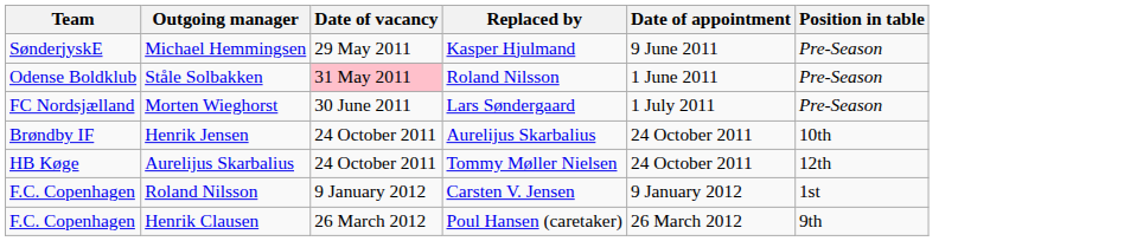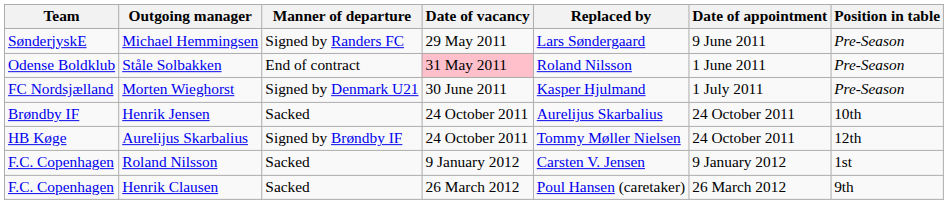 <table class="wikitable">
 <tr>
 <th>Team</th>
 <th>Outgoing manager</th>
+<th>Manner of departure</th>
 <th>Date of vacancy</th>
 <th>Replaced by</th>
 <th>Date of appointment</th>
 <th>Position in table</th>
 </tr>
 <tr>
 <td><a href='#'>SønderjyskE</a></td>
 <td> <a href='#'>Michael Hemmingsen</a></td>
+<td>Signed by <a href='#'>Randers FC</a></td>
 <td>29 May 2011</td>
-<td> <a href='#'>Kasper Hjulmand</a></td>
+<td> <a href='#'>Lars Søndergaard</a></td>
 <td>9 June 2011</td>
 <td><em>Pre-Season</em></td>
 </tr>
 <tr>
 <td><a href='#'>Odense Boldklub</a></td>
 <td> <a href='#'>Ståle Solbakken</a></td>
+<td>End of contract</td>
 <td style="background: pink;">31 May 2011</td>
 <td> <a href='#'>Roland Nilsson</a></td>
 <td>1 June 2011</td>
 <td><em>Pre-Season</em></td>
 </tr>
 <tr>
 <td><a href='#'>FC Nordsjælland</a></td>
 <td> <a href='#'>Morten Wieghorst</a></td>
+<td>Signed by <a href='#'>Denmark U21</a></td>
 <td>30 June 2011</td>
-<td> <a href='#'>Lars Søndergaard</a></td>
+<td> <a href='#'>Kasper Hjulmand</a></td>
 <td>1 July 2011</td>
 <td><em>Pre-Season</em></td>
 </tr>
 <tr>
 <td><a href='#'>Brøndby IF</a></td>
 <td> <a href='#'>Henrik Jensen</a></td>
+<td>Sacked</td>
 <td>24 October 2011</td>
 <td> <a href='#'>Aurelijus Skarbalius</a></td>
 <td>24 October 2011</td>
 <td>10th</td>
 </tr>
 <tr>
 <td><a href='#'>HB Køge</a></td>
 <td> <a href='#'>Aurelijus Skarbalius</a></td>
+<td>Signed by <a href='#'>Brøndby IF</a></td>
 <td>24 October 2011</td>
 <td> <a href='#'>Tommy Møller Nielsen</a></td>
 <td>24 October 2011</td>
 <td>12th</td>
 </tr>
 <tr>
 <td><a href='#'>F.C. Copenhagen</a></td>
 <td> <a href='#'>Roland Nilsson</a></td>
+<td>Sacked</td>
 <td>9 January 2012</td>
 <td> <a href='#'>Carsten V. Jensen</a></td>
 <td>9 January 2012</td>
 <td>1st</td>
 </tr>
 <tr>
 <td><a href='#'>F.C. Copenhagen</a></td>
 <td> <a href='#'>Henrik Clausen</a></td>
+<td>Sacked</td>
 <td>26 March 2012</td>
 <td> <a href='#'>Poul Hansen</a> (caretaker)</td>
 <td>26 March 2012</td>
 <td>9th</td>
 </tr>
 </table>
